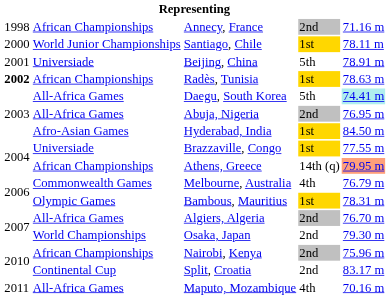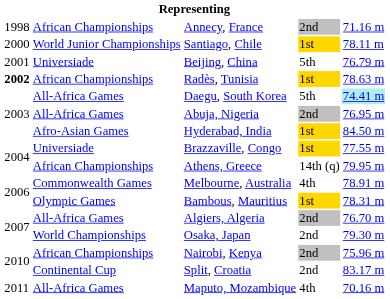 <table>
 <tr>
 <th colspan="5">Representing </th>
 </tr>
 <tr>
 <td>1998</td>
 <td><a href='#'>African Championships</a></td>
 <td><a href='#'>Annecy</a>, <a href='#'>France</a></td>
 <td bgcolor="silver">2nd</td>
 <td><a href='#'>71.16 m</a></td>
 </tr>
 <tr>
 <td>2000</td>
 <td><a href='#'>World Junior Championships</a></td>
 <td><a href='#'>Santiago</a>, <a href='#'>Chile</a></td>
 <td bgcolor="gold">1st</td>
 <td><a href='#'>78.11 m</a></td>
 </tr>
 <tr>
 <td>2001</td>
 <td><a href='#'>Universiade</a></td>
 <td><a href='#'>Beijing</a>, <a href='#'>China</a></td>
 <td>5th</td>
-<td><a href='#'>78.91 m</a></td>
+<td><a href='#'>76.79 m</a></td>
 </tr>
 <tr>
 <td><strong>2002</strong></td>
 <td><a href='#'>African Championships</a></td>
 <td><a href='#'>Radès</a>, <a href='#'>Tunisia</a></td>
 <td bgcolor="gold">1st</td>
 <td><a href='#'>78.63 m</a></td>
 </tr>
 <tr>
 <td rowspan=3>2003</td>
 <td><a href='#'>All-Africa Games</a></td>
 <td><a href='#'>Daegu</a>, <a href='#'>South Korea</a></td>
 <td>5th</td>
 <td style="background: paleturquoise;"><a href='#'>74.41 m</a></td>
 </tr>
 <tr>
 <td><a href='#'>All-Africa Games</a></td>
 <td><a href='#'>Abuja, Nigeria</a></td>
 <td bgcolor="silver">2nd</td>
 <td><a href='#'>76.95 m</a></td>
 </tr>
 <tr>
 <td><a href='#'>Afro-Asian Games</a></td>
 <td><a href='#'>Hyderabad, India</a></td>
 <td bgcolor=gold>1st</td>
 <td><a href='#'>84.50 m</a></td>
 </tr>
 <tr>
 <td rowspan=2>2004</td>
 <td><a href='#'>Universiade</a></td>
 <td><a href='#'>Brazzaville</a>, <a href='#'>Congo</a></td>
 <td bgcolor="gold">1st</td>
 <td><a href='#'>77.55 m</a></td>
 </tr>
 <tr>
 <td><a href='#'>African Championships</a></td>
 <td><a href='#'>Athens, Greece</a></td>
 <td>14th (q)</td>
-<td style="background: lightsalmon;"><a href='#'>79.95 m</a></td>
+<td><a href='#'>79.95 m</a></td>
 </tr>
 <tr>
 <td rowspan=2>2006</td>
 <td><a href='#'>Commonwealth Games</a></td>
 <td><a href='#'>Melbourne</a>, <a href='#'>Australia</a></td>
 <td>4th</td>
-<td><a href='#'>76.79 m</a></td>
+<td><a href='#'>78.91 m</a></td>
 </tr>
 <tr>
 <td><a href='#'>Olympic Games</a></td>
 <td><a href='#'>Bambous</a>, <a href='#'>Mauritius</a></td>
 <td bgcolor="gold">1st</td>
 <td><a href='#'>78.31 m</a></td>
 </tr>
 <tr>
 <td rowspan=2>2007</td>
 <td><a href='#'>All-Africa Games</a></td>
 <td><a href='#'>Algiers, Algeria</a></td>
 <td bgcolor="silver">2nd</td>
 <td><a href='#'>76.70 m</a></td>
 </tr>
 <tr>
 <td><a href='#'>World Championships</a></td>
 <td><a href='#'>Osaka, Japan</a></td>
 <td>2nd</td>
 <td><a href='#'>79.30 m</a></td>
 </tr>
 <tr>
 <td rowspan=2>2010</td>
 <td><a href='#'>African Championships</a></td>
 <td><a href='#'>Nairobi</a>, <a href='#'>Kenya</a></td>
 <td bgcolor="silver">2nd</td>
 <td><a href='#'>75.96 m</a></td>
 </tr>
 <tr>
 <td><a href='#'>Continental Cup</a></td>
 <td><a href='#'>Split</a>, <a href='#'>Croatia</a></td>
 <td>2nd</td>
 <td><a href='#'>83.17 m</a></td>
 </tr>
 <tr>
 <td>2011</td>
 <td><a href='#'>All-Africa Games</a></td>
 <td><a href='#'>Maputo, Mozambique</a></td>
 <td>4th</td>
 <td><a href='#'>70.16 m</a></td>
 </tr>
 </table>
